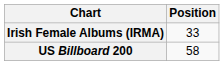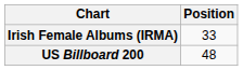 <table class="wikitable plainrowheaders" style="text-align:center">
 <tr>
 <th scope="col">Chart</th>
 <th scope="col">Position</th>
 </tr>
 <tr>
 <th scope="row">Irish Female Albums (IRMA)</th>
 <td>33</td>
 </tr>
 <tr>
 <th scope="row">US <em>Billboard</em> 200</th>
-<td>58</td>
+<td>48</td>
 </tr>
 </table>
